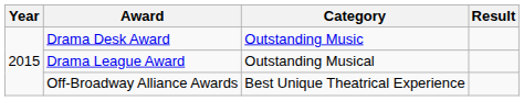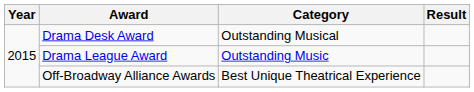 <table class="wikitable">
 <tr>
 <th>Year</th>
 <th>Award</th>
 <th>Category</th>
 <th>Result</th>
 </tr>
 <tr>
 <td rowspan="3">2015</td>
 <td><a href='#'>Drama Desk Award</a></td>
-<td><a href='#'>Outstanding Music</a></td>
+<td>Outstanding Musical</td>
 <td></td>
 </tr>
 <tr>
 <td><a href='#'>Drama League Award</a></td>
-<td>Outstanding Musical</td>
+<td><a href='#'>Outstanding Music</a></td>
 <td></td>
 </tr>
 <tr>
 <td>Off-Broadway Alliance Awards</td>
 <td>Best Unique Theatrical Experience</td>
 <td></td>
 </tr>
 </table>
